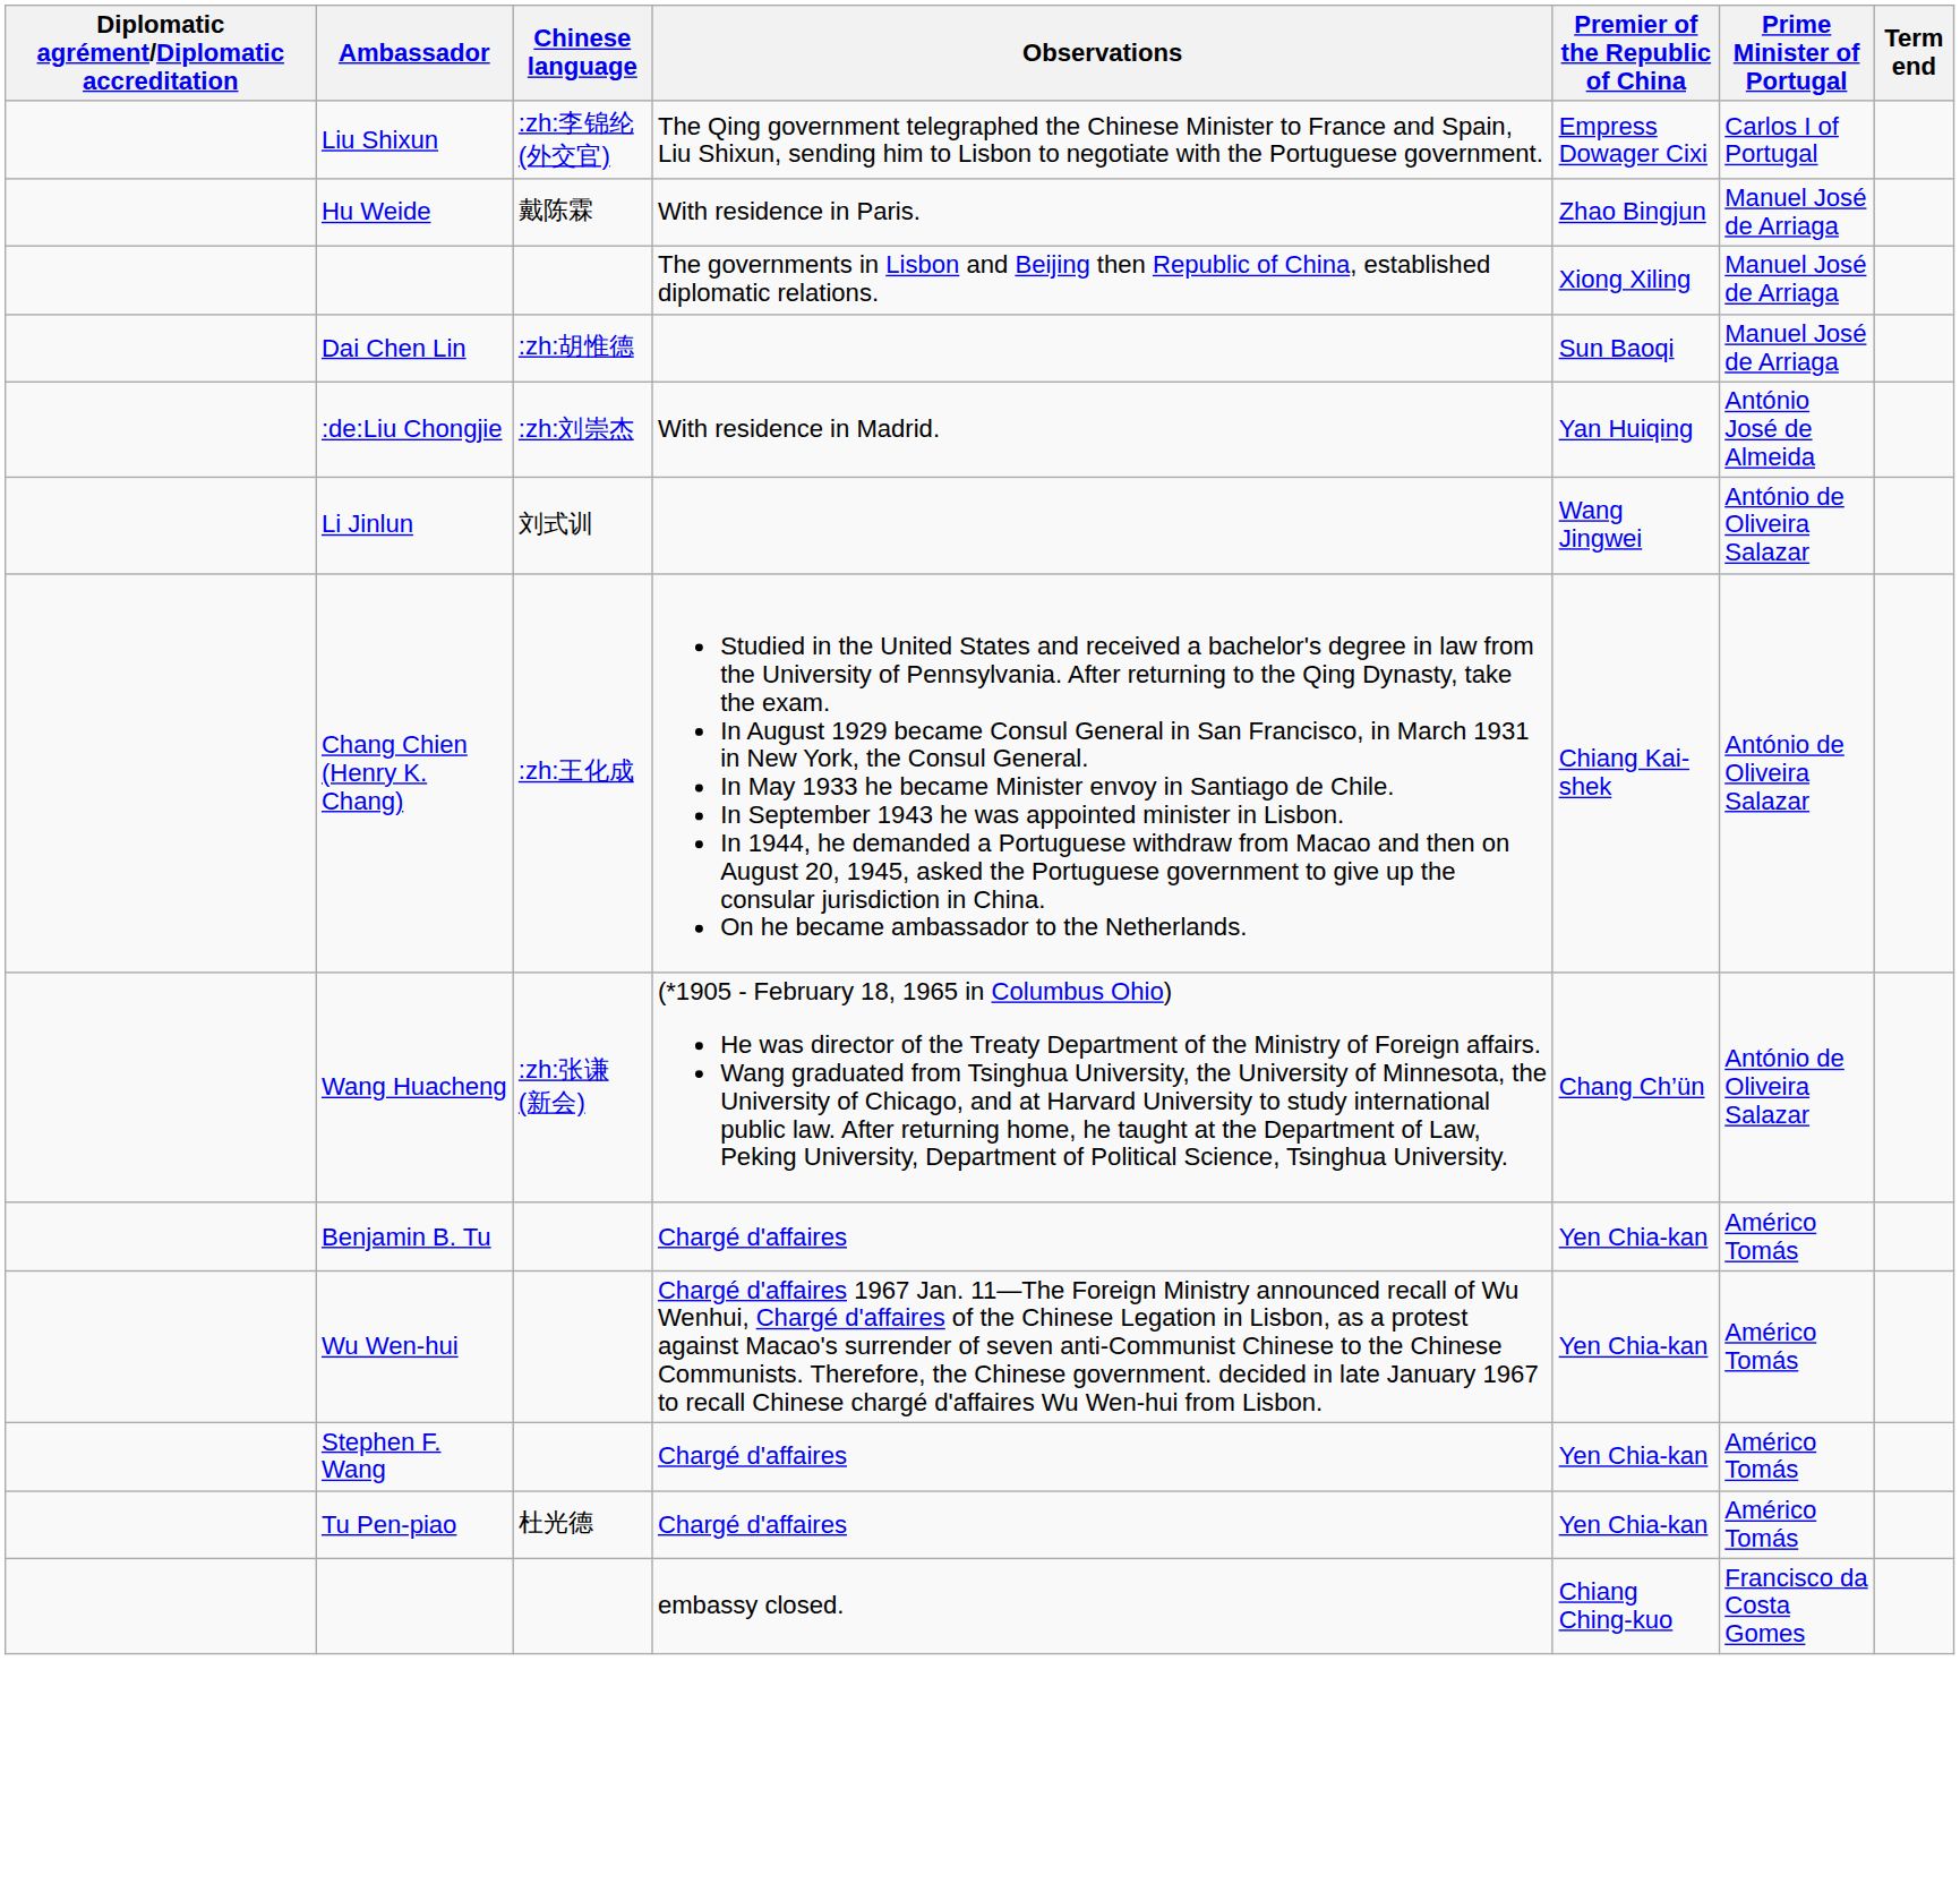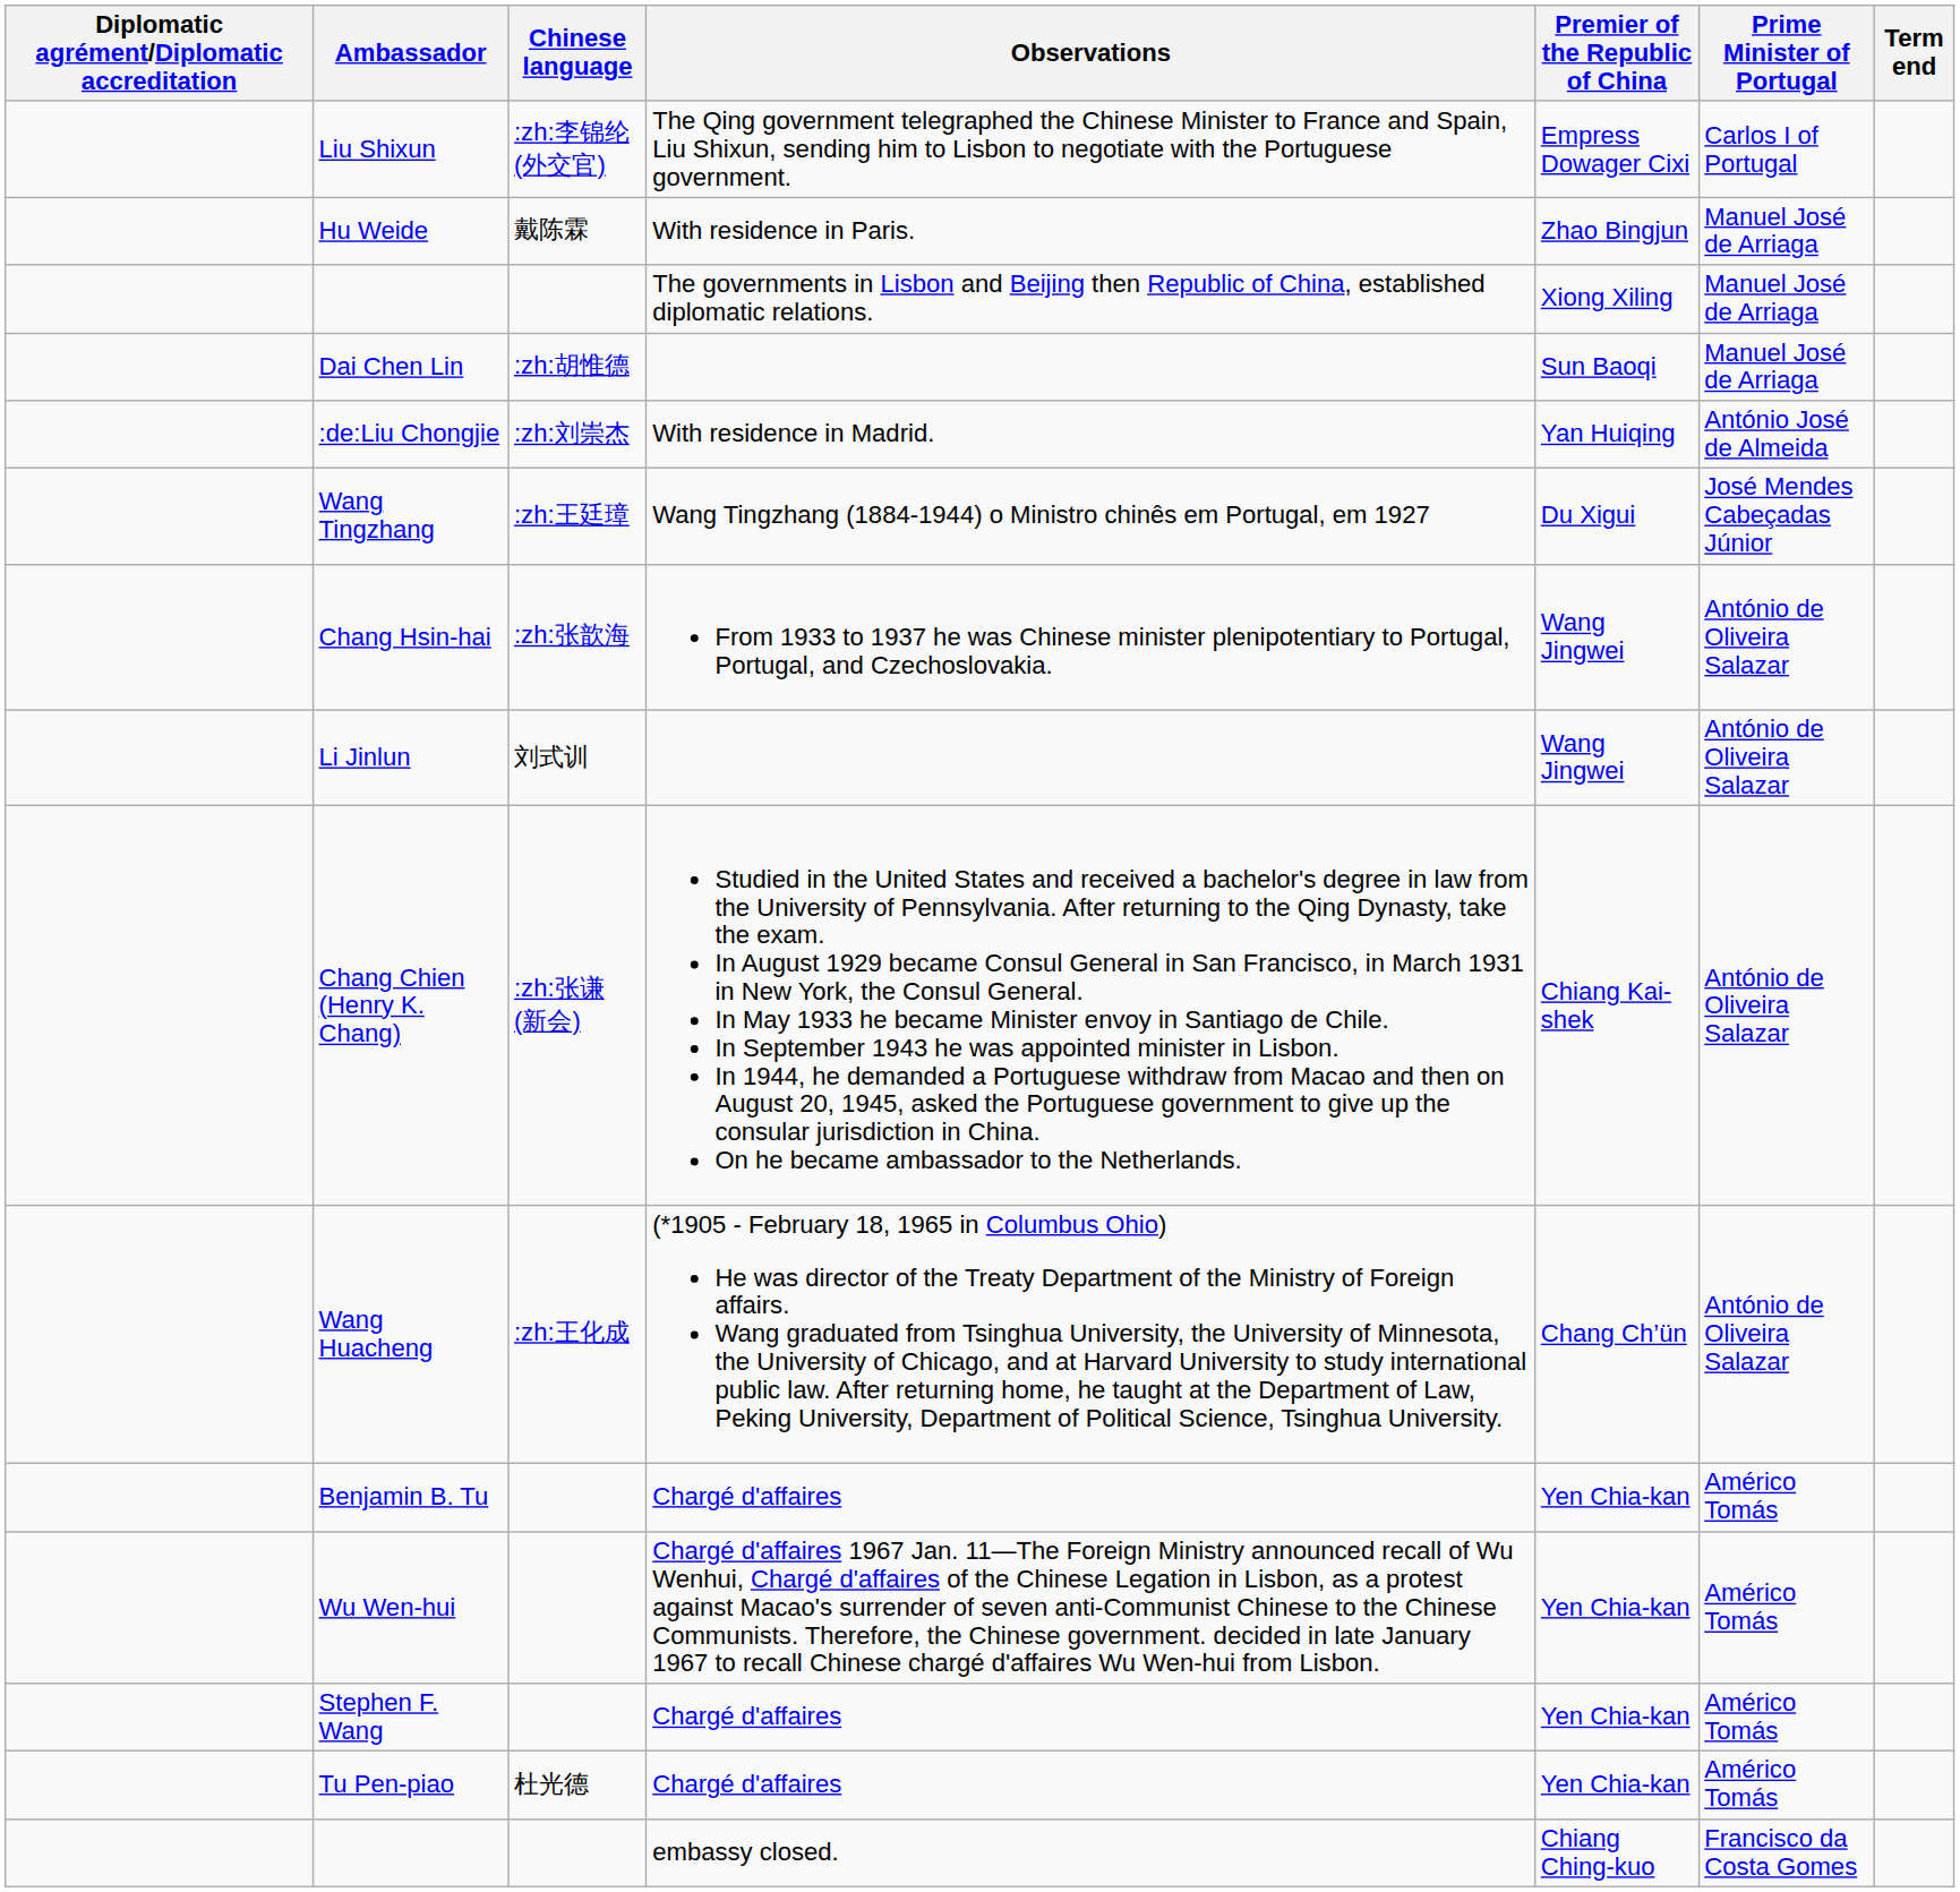 <table class="wikitable sortable">
 <tr>
 <th>Diplomatic <a href='#'>agrément</a>/<a href='#'>Diplomatic accreditation</a></th>
 <th><a href='#'>Ambassador</a></th>
 <th><a href='#'>Chinese language</a></th>
 <th>Observations</th>
 <th><a href='#'>Premier of the Republic of China</a></th>
 <th><a href='#'>Prime Minister of Portugal</a></th>
 <th>Term end</th>
 </tr>
 <tr>
 <td></td>
 <td><a href='#'>Liu Shixun</a></td>
 <td><a href='#'>:zh:李锦纶 (外交官)</a></td>
 <td>The Qing government telegraphed the Chinese Minister to France and Spain, Liu Shixun, sending him to Lisbon to negotiate with the Portuguese government.</td>
 <td><a href='#'>Empress Dowager Cixi</a></td>
 <td><a href='#'>Carlos I of Portugal</a></td>
 <td></td>
 </tr>
 <tr>
 <td></td>
 <td><a href='#'>Hu Weide</a></td>
 <td>戴陈霖</td>
 <td>With residence in Paris.</td>
 <td><a href='#'>Zhao Bingjun</a></td>
 <td><a href='#'>Manuel José de Arriaga</a></td>
 <td></td>
 </tr>
 <tr>
 <td></td>
 <td></td>
 <td></td>
 <td>The governments in <a href='#'>Lisbon</a> and <a href='#'>Beijing</a> then <a href='#'>Republic of China</a>, established diplomatic relations.</td>
 <td><a href='#'>Xiong Xiling</a></td>
 <td><a href='#'>Manuel José de Arriaga</a></td>
 <td></td>
 </tr>
 <tr>
 <td></td>
 <td><a href='#'>Dai Chen Lin</a></td>
 <td><a href='#'>:zh:胡惟德</a></td>
 <td></td>
 <td><a href='#'>Sun Baoqi</a></td>
 <td><a href='#'>Manuel José de Arriaga</a></td>
 <td></td>
 </tr>
 <tr>
 <td></td>
 <td><a href='#'>:de:Liu Chongjie</a></td>
 <td><a href='#'>:zh:刘崇杰</a></td>
 <td>With residence in Madrid.</td>
 <td><a href='#'>Yan Huiqing</a></td>
 <td><a href='#'>António José de Almeida</a></td>
 <td></td>
 </tr>
 <tr>
 <td></td>
+<td><a href='#'>Wang Tingzhang</a></td>
+<td><a href='#'>:zh:王廷璋</a></td>
+<td>Wang Tingzhang (1884-1944) o Ministro chinês em Portugal, em 1927</td>
+<td><a href='#'>Du Xigui</a></td>
+<td><a href='#'>José Mendes Cabeçadas Júnior</a></td>
+<td></td>
+</tr>
+<tr>
+<td></td>
+<td><a href='#'>Chang Hsin-hai</a></td>
+<td><a href='#'>:zh:张歆海</a></td>
+<td><br><ul><li>From 1933 to 1937 he was Chinese minister plenipotentiary to Portugal, Portugal, and Czechoslovakia.</li></ul></td>
+<td><a href='#'>Wang Jingwei</a></td>
+<td><a href='#'>António de Oliveira Salazar</a></td>
+<td></td>
+</tr>
+<tr>
+<td></td>
 <td><a href='#'>Li Jinlun</a></td>
 <td>刘式训</td>
 <td></td>
 <td><a href='#'>Wang Jingwei</a></td>
 <td><a href='#'>António de Oliveira Salazar</a></td>
 <td></td>
 </tr>
 <tr>
 <td></td>
 <td><a href='#'>Chang Chien (Henry K. Chang)</a></td>
-<td><a href='#'>:zh:王化成</a></td>
+<td><a href='#'>:zh:张谦 (新会)</a></td>
 <td><br><ul><li>Studied in the United States and received a bachelor's degree in law from the University of Pennsylvania. After returning to the Qing Dynasty, take the exam.</li><li>In August 1929 became Consul General in San Francisco, in March 1931 in New York, the Consul General.</li><li>In May 1933 he became Minister envoy in Santiago de Chile.</li><li>In September 1943 he was appointed minister in Lisbon.</li><li>In 1944, he demanded a Portuguese withdraw from Macao and then on August 20, 1945, asked the Portuguese government to give up the consular jurisdiction in China.</li><li>On  he became ambassador to the Netherlands.</li></ul></td>
 <td><a href='#'>Chiang Kai-shek</a></td>
 <td><a href='#'>António de Oliveira Salazar</a></td>
 <td></td>
 </tr>
 <tr>
 <td></td>
 <td><a href='#'>Wang Huacheng</a></td>
-<td><a href='#'>:zh:张谦 (新会)</a></td>
+<td><a href='#'>:zh:王化成</a></td>
 <td>(*1905 - February 18, 1965 in <a href='#'>Columbus Ohio</a>)<br><ul><li>He was director of the Treaty Department of the Ministry of Foreign affairs.</li><li>Wang graduated from Tsinghua University, the University of Minnesota, the University of Chicago, and at Harvard University to study international public law. After returning home, he taught at the Department of Law, Peking University, Department of Political Science, Tsinghua University.</li></ul></td>
 <td><a href='#'>Chang Ch’ün</a></td>
 <td><a href='#'>António de Oliveira Salazar</a></td>
 <td></td>
 </tr>
 <tr>
 <td></td>
 <td><a href='#'>Benjamin B. Tu</a></td>
 <td></td>
 <td><a href='#'>Chargé d'affaires</a></td>
 <td><a href='#'>Yen Chia-kan</a></td>
 <td><a href='#'>Américo Tomás</a></td>
 <td></td>
 </tr>
 <tr>
 <td></td>
 <td><a href='#'>Wu Wen-hui</a></td>
 <td></td>
 <td><a href='#'>Chargé d'affaires</a> 1967 Jan. 11—The Foreign Ministry announced recall of Wu Wenhui, <a href='#'>Chargé d'affaires</a> of the Chinese Legation in Lisbon, as a protest against Macao's surrender of seven anti-Communist Chinese to the Chinese Communists. Therefore, the Chinese government. decided in late January 1967 to recall Chinese chargé d'affaires Wu Wen-hui from Lisbon.</td>
 <td><a href='#'>Yen Chia-kan</a></td>
 <td><a href='#'>Américo Tomás</a></td>
 <td></td>
 </tr>
 <tr>
 <td></td>
 <td><a href='#'>Stephen F. Wang</a></td>
 <td></td>
 <td><a href='#'>Chargé d'affaires</a></td>
 <td><a href='#'>Yen Chia-kan</a></td>
 <td><a href='#'>Américo Tomás</a></td>
 <td></td>
 </tr>
 <tr>
 <td></td>
 <td><a href='#'>Tu Pen-piao</a></td>
 <td>杜光德</td>
 <td><a href='#'>Chargé d'affaires</a></td>
 <td><a href='#'>Yen Chia-kan</a></td>
 <td><a href='#'>Américo Tomás</a></td>
 <td></td>
 </tr>
 <tr>
 <td></td>
 <td></td>
 <td></td>
 <td>embassy closed.</td>
 <td><a href='#'>Chiang Ching-kuo</a></td>
 <td><a href='#'>Francisco da Costa Gomes</a></td>
 <td></td>
 </tr>
 </table>
